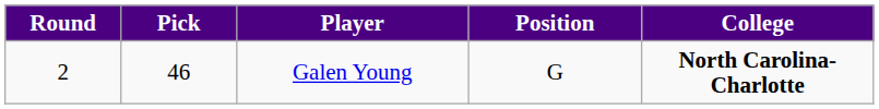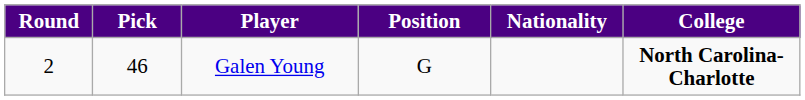 <table class="wikitable sortable sortable">
 <tr>
 <th style="background:#4B0082; color:#FFFFFF" width="10%">Round</th>
 <th style="background:#4B0082; color:#FFFFFF" width="10%">Pick</th>
 <th style="background:#4B0082; color:#FFFFFF" width="20%">Player</th>
 <th style="background:#4B0082; color:#FFFFFF" width="15%">Position</th>
+<th style="background:#4B0082; color:#FFFFFF" width="15%">Nationality</th>
 <th style="background:#4B0082; color:#FFFFFF" width="20%">College</th>
 </tr>
 <tr style="text-align: center">
 <td>2</td>
 <td>46</td>
 <td><a href='#'>Galen Young</a></td>
 <td>G</td>
+<td></td>
 <td><strong>North Carolina-Charlotte</strong></td>
 </tr>
 </table>
